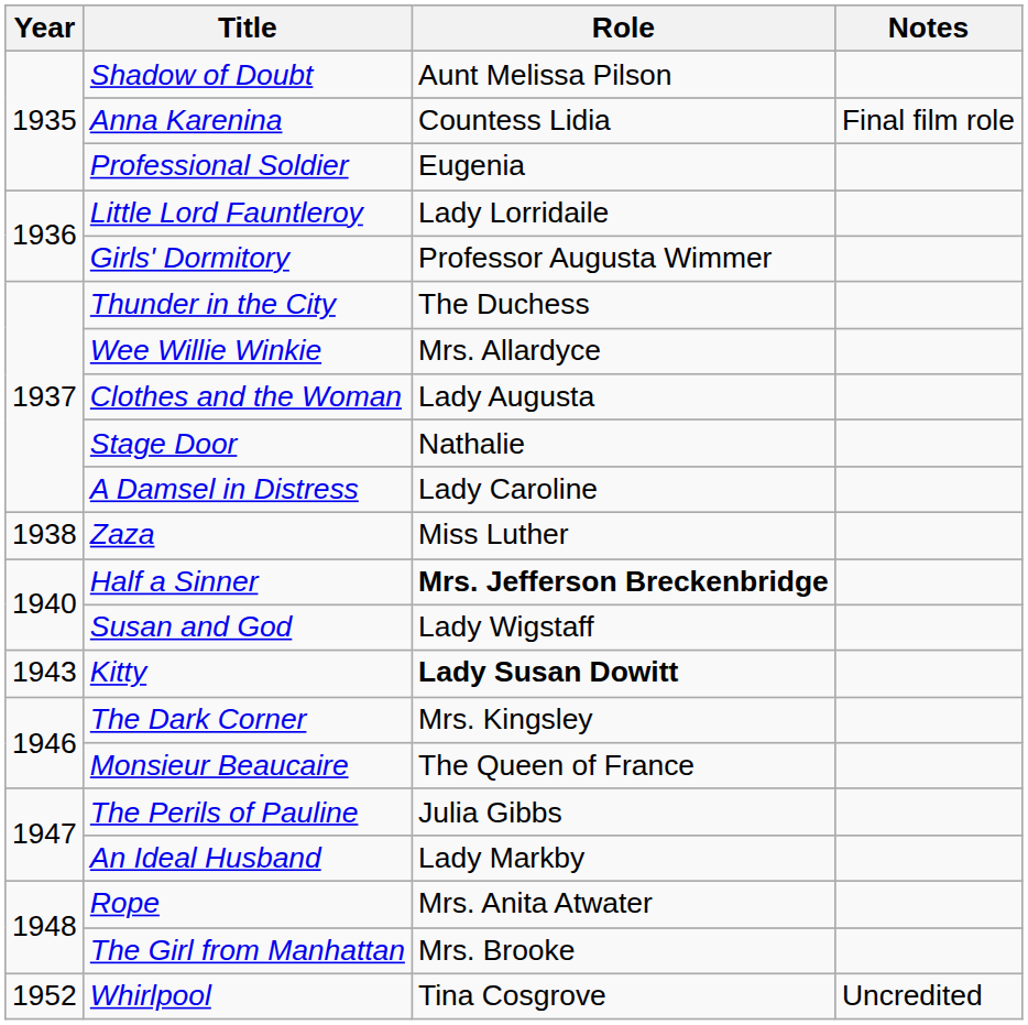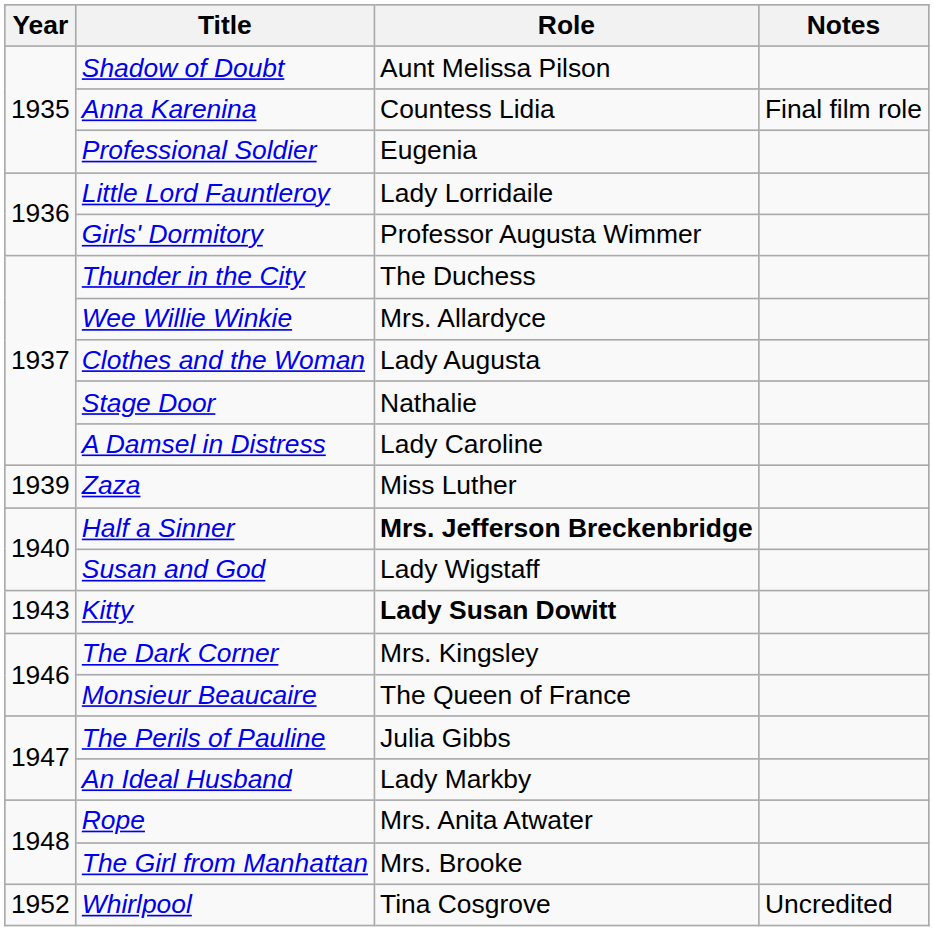 <table class="wikitable sortable">
 <tr>
 <th>Year</th>
 <th>Title</th>
 <th>Role</th>
 <th class="unsortable">Notes</th>
 </tr>
 <tr>
 <td rowspan=3>1935</td>
 <td><em><a href='#'>Shadow of Doubt</a></em></td>
 <td>Aunt Melissa Pilson</td>
 <td></td>
 </tr>
 <tr>
 <td><em><a href='#'>Anna Karenina</a></em></td>
 <td>Countess Lidia</td>
 <td>Final film role</td>
 </tr>
 <tr>
 <td><em><a href='#'>Professional Soldier</a></em></td>
 <td>Eugenia</td>
 <td></td>
 </tr>
 <tr>
 <td rowspan=2>1936</td>
 <td><em><a href='#'>Little Lord Fauntleroy</a></em></td>
 <td>Lady Lorridaile</td>
 <td></td>
 </tr>
 <tr>
 <td><em><a href='#'>Girls' Dormitory</a></em></td>
 <td>Professor Augusta Wimmer</td>
 <td></td>
 </tr>
 <tr>
 <td rowspan=5>1937</td>
 <td><em><a href='#'>Thunder in the City</a></em></td>
 <td>The Duchess</td>
 <td></td>
 </tr>
 <tr>
 <td><em><a href='#'>Wee Willie Winkie</a></em></td>
 <td>Mrs. Allardyce</td>
 <td></td>
 </tr>
 <tr>
 <td><em><a href='#'>Clothes and the Woman</a></em></td>
 <td>Lady Augusta</td>
 <td></td>
 </tr>
 <tr>
 <td><em><a href='#'>Stage Door</a></em></td>
 <td>Nathalie</td>
 <td></td>
 </tr>
 <tr>
 <td><em><a href='#'>A Damsel in Distress</a></em></td>
 <td>Lady Caroline</td>
 <td></td>
 </tr>
 <tr>
-<td>1938</td>
+<td>1939</td>
 <td><em><a href='#'>Zaza</a></em></td>
 <td>Miss Luther</td>
 <td></td>
 </tr>
 <tr>
 <td rowspan=2>1940</td>
 <td><em><a href='#'>Half a Sinner</a></em></td>
 <td><strong>Mrs. Jefferson Breckenbridge</strong></td>
 <td></td>
 </tr>
 <tr>
 <td><em><a href='#'>Susan and God</a></em></td>
 <td>Lady Wigstaff</td>
 <td></td>
 </tr>
 <tr>
 <td>1943</td>
 <td><em><a href='#'>Kitty</a></em></td>
 <td><strong>Lady Susan Dowitt</strong></td>
 <td></td>
 </tr>
 <tr>
 <td rowspan=2>1946</td>
 <td><em><a href='#'>The Dark Corner</a></em></td>
 <td>Mrs. Kingsley</td>
 <td></td>
 </tr>
 <tr>
 <td><em><a href='#'>Monsieur Beaucaire</a></em></td>
 <td>The Queen of France</td>
 <td></td>
 </tr>
 <tr>
 <td rowspan=2>1947</td>
 <td><em><a href='#'>The Perils of Pauline</a></em></td>
 <td>Julia Gibbs</td>
 <td></td>
 </tr>
 <tr>
 <td><em><a href='#'>An Ideal Husband</a></em></td>
 <td>Lady Markby</td>
 <td></td>
 </tr>
 <tr>
 <td rowspan=2>1948</td>
 <td><em><a href='#'>Rope</a></em></td>
 <td>Mrs. Anita Atwater</td>
 <td></td>
 </tr>
 <tr>
 <td><em><a href='#'>The Girl from Manhattan</a></em></td>
 <td>Mrs. Brooke</td>
 <td></td>
 </tr>
 <tr>
 <td>1952</td>
 <td><em><a href='#'>Whirlpool</a></em></td>
 <td>Tina Cosgrove</td>
 <td>Uncredited</td>
 </tr>
 </table>
